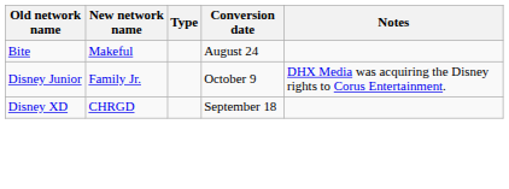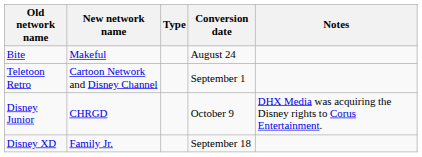 <table class="wikitable">
 <tr>
 <th>Old network name</th>
 <th>New network name</th>
 <th>Type</th>
 <th>Conversion date</th>
 <th>Notes</th>
 </tr>
 <tr>
 <td><a href='#'>Bite</a></td>
 <td><a href='#'>Makeful</a></td>
 <td></td>
 <td>August 24</td>
 <td></td>
 </tr>
 <tr>
+<td><a href='#'>Teletoon Retro</a></td>
+<td><a href='#'>Cartoon Network</a> and <a href='#'>Disney Channel</a></td>
+<td></td>
+<td>September 1</td>
+<td></td>
+</tr>
+<tr>
 <td><a href='#'>Disney Junior</a></td>
-<td><a href='#'>Family Jr.</a></td>
+<td><a href='#'>CHRGD</a></td>
 <td></td>
 <td>October 9</td>
 <td><a href='#'>DHX Media</a> was acquiring the Disney rights to <a href='#'>Corus Entertainment</a>.</td>
 </tr>
 <tr>
 <td><a href='#'>Disney XD</a></td>
-<td><a href='#'>CHRGD</a></td>
+<td><a href='#'>Family Jr.</a></td>
 <td></td>
 <td>September 18</td>
 <td></td>
 </tr>
 </table>
